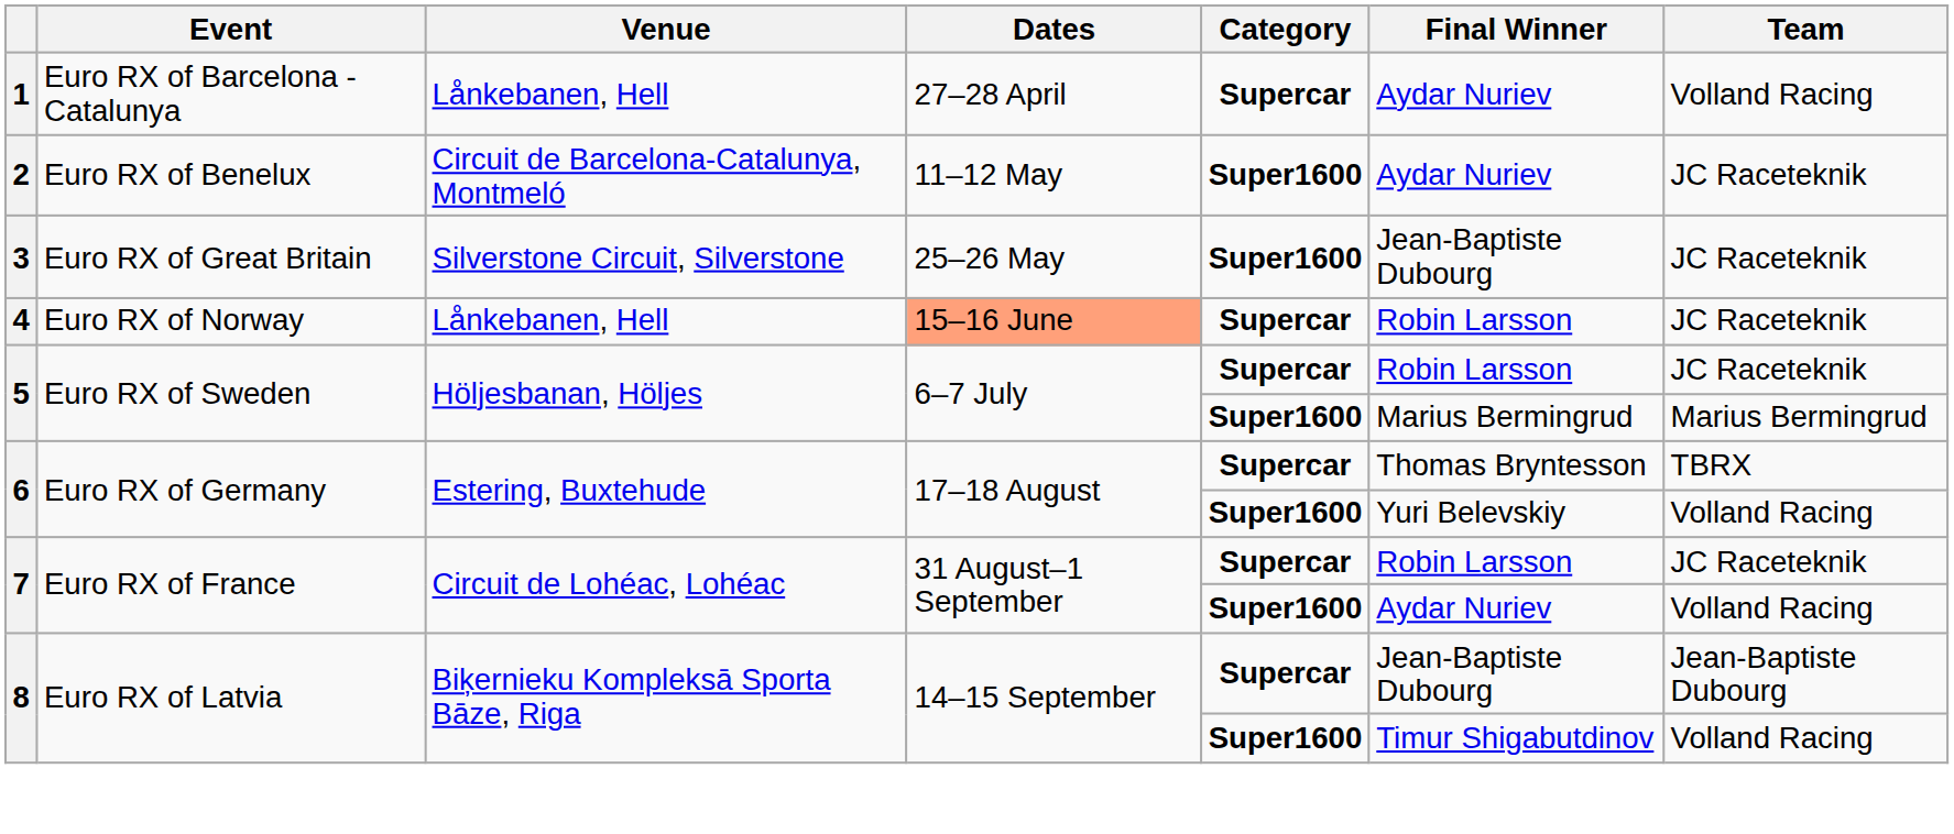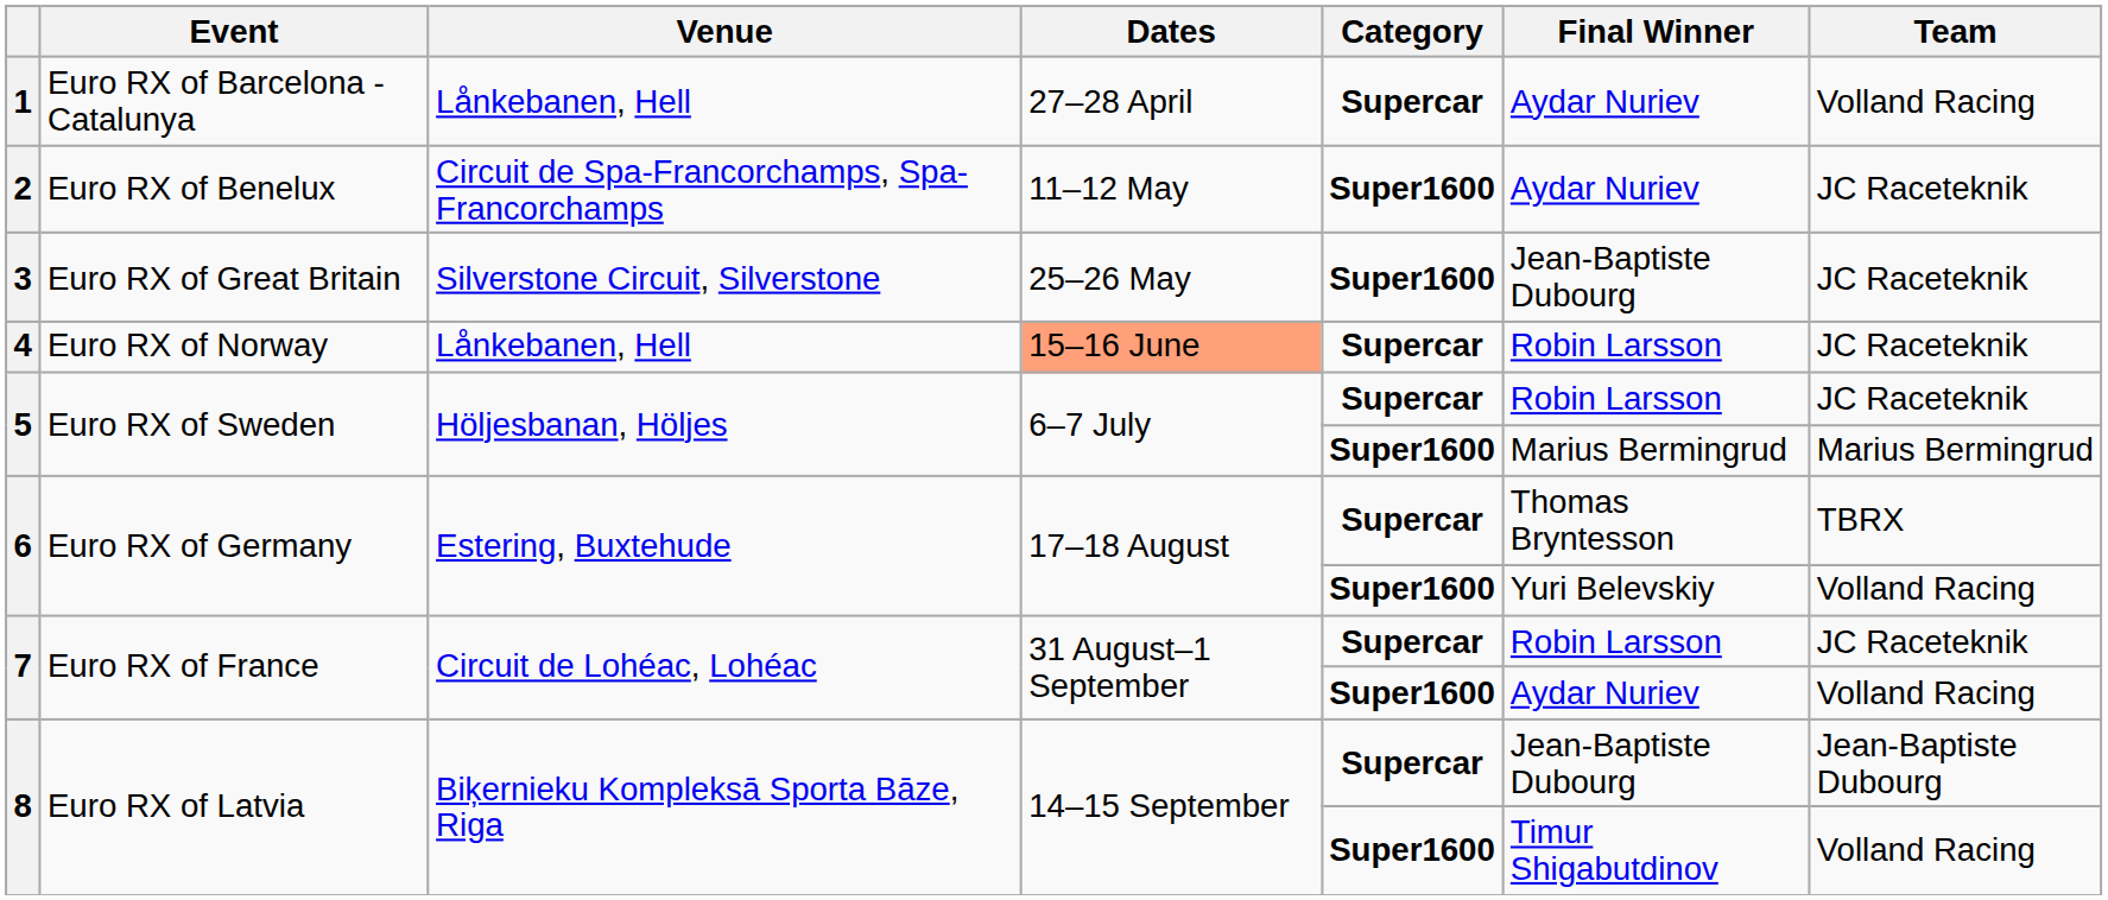 <table class="wikitable" style="font-size: 85%;">
 <tr>
 <th></th>
 <th>Event</th>
 <th>Venue</th>
 <th>Dates</th>
 <th>Category</th>
 <th>Final Winner</th>
 <th>Team</th>
 </tr>
 <tr>
 <th>1</th>
 <td> Euro RX of Barcelona - Catalunya</td>
 <td><a href='#'>Lånkebanen</a>, <a href='#'>Hell</a></td>
 <td>27–28 April</td>
 <td align=center><strong><span>Supercar</span></strong></td>
 <td> <a href='#'>Aydar Nuriev</a></td>
 <td> Volland Racing</td>
 </tr>
 <tr>
 <th>2</th>
 <td> Euro RX of Benelux</td>
-<td><a href='#'>Circuit de Barcelona-Catalunya</a>, <a href='#'>Montmeló</a></td>
+<td><a href='#'>Circuit de Spa-Francorchamps</a>, <a href='#'>Spa-Francorchamps</a></td>
 <td>11–12 May</td>
 <td align=center><strong><span>Super1600</span></strong></td>
 <td> <a href='#'>Aydar Nuriev</a></td>
 <td> JC Raceteknik</td>
 </tr>
 <tr>
 <th>3</th>
 <td> Euro RX of Great Britain</td>
 <td><a href='#'>Silverstone Circuit</a>, <a href='#'>Silverstone</a></td>
 <td>25–26 May</td>
 <td align=center><strong><span>Super1600</span></strong></td>
 <td> Jean-Baptiste Dubourg</td>
 <td> JC Raceteknik</td>
 </tr>
 <tr>
 <th>4</th>
 <td> Euro RX of Norway</td>
 <td><a href='#'>Lånkebanen</a>, <a href='#'>Hell</a></td>
 <td style="background: lightsalmon;">15–16 June</td>
 <td align=center><strong><span>Supercar</span></strong></td>
 <td> <a href='#'>Robin Larsson</a></td>
 <td> JC Raceteknik</td>
 </tr>
 <tr>
 <th rowspan=2>5</th>
 <td rowspan=2> Euro RX of Sweden</td>
 <td rowspan=2><a href='#'>Höljesbanan</a>, <a href='#'>Höljes</a></td>
 <td rowspan=2>6–7 July</td>
 <td align=center><strong><span>Supercar</span></strong></td>
 <td> <a href='#'>Robin Larsson</a></td>
 <td> JC Raceteknik</td>
 </tr>
 <tr>
 <td align=center><strong><span>Super1600</span></strong></td>
 <td> Marius Bermingrud</td>
 <td> Marius Bermingrud</td>
 </tr>
 <tr>
 <th rowspan=2>6</th>
 <td rowspan=2> Euro RX of Germany</td>
 <td rowspan=2><a href='#'>Estering</a>, <a href='#'>Buxtehude</a></td>
 <td rowspan=2>17–18 August</td>
 <td align=center><strong><span>Supercar</span></strong></td>
 <td> Thomas Bryntesson</td>
 <td> TBRX</td>
 </tr>
 <tr>
 <td align=center><strong><span>Super1600</span></strong></td>
 <td> Yuri Belevskiy</td>
 <td> Volland Racing</td>
 </tr>
 <tr>
 <th rowspan=2>7</th>
 <td rowspan=2> Euro RX of France</td>
 <td rowspan=2><a href='#'>Circuit de Lohéac</a>, <a href='#'>Lohéac</a></td>
 <td rowspan=2>31 August–1 September</td>
 <td align=center><strong><span>Supercar</span></strong></td>
 <td> <a href='#'>Robin Larsson</a></td>
 <td> JC Raceteknik</td>
 </tr>
 <tr>
 <td align=center><strong><span>Super1600</span></strong></td>
 <td> <a href='#'>Aydar Nuriev</a></td>
 <td> Volland Racing</td>
 </tr>
 <tr>
 <th rowspan=2>8</th>
 <td rowspan=2> Euro RX of Latvia</td>
 <td rowspan=2><a href='#'>Biķernieku Kompleksā Sporta Bāze</a>, <a href='#'>Riga</a></td>
 <td rowspan=2>14–15 September</td>
 <td align=center><strong><span>Supercar</span></strong></td>
 <td> Jean-Baptiste Dubourg</td>
 <td> Jean-Baptiste Dubourg</td>
 </tr>
 <tr>
 <td align=center><strong><span>Super1600</span></strong></td>
 <td> <a href='#'>Timur Shigabutdinov</a></td>
 <td> Volland Racing</td>
 </tr>
 </table>
